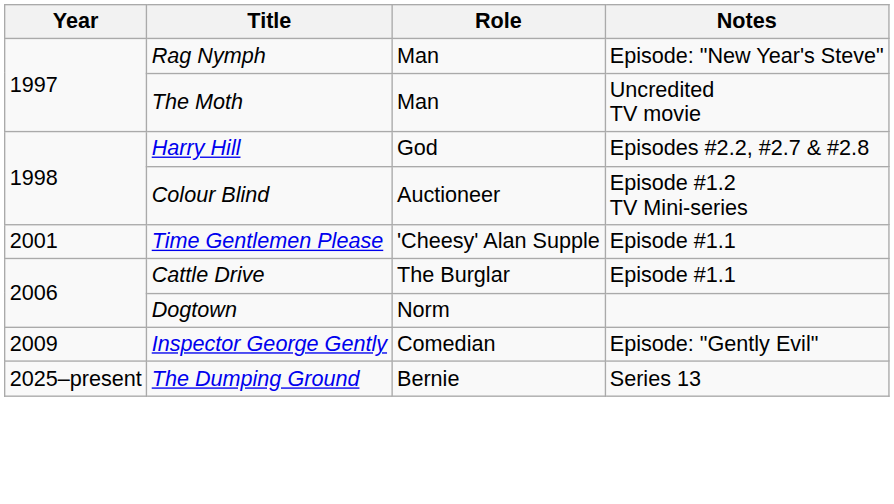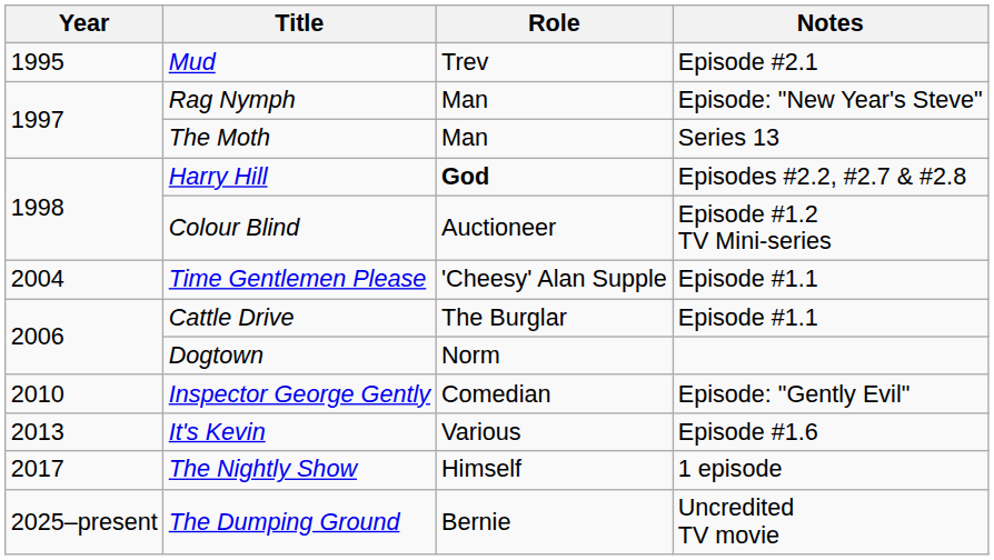 <table class="wikitable">
 <tr>
 <th>Year</th>
 <th>Title</th>
 <th>Role</th>
 <th>Notes</th>
+</tr>
+<tr>
+<td>1995</td>
+<td><em><a href='#'>Mud</a></em></td>
+<td>Trev</td>
+<td>Episode #2.1</td>
 </tr>
 <tr>
 <td rowspan="2">1997</td>
 <td><em>Rag Nymph</em></td>
 <td>Man</td>
 <td>Episode: "New Year's Steve"</td>
 </tr>
 <tr>
 <td><em>The Moth</em></td>
 <td>Man</td>
-<td>Uncredited<br>TV movie</td>
+<td>Series 13</td>
 </tr>
 <tr>
 <td rowspan="2">1998</td>
 <td><em><a href='#'>Harry Hill</a></em></td>
-<td>God</td>
+<td><strong>God</strong></td>
 <td>Episodes #2.2, #2.7 & #2.8</td>
 </tr>
 <tr>
 <td><em>Colour Blind</em></td>
 <td>Auctioneer</td>
 <td>Episode #1.2<br>TV Mini-series</td>
 </tr>
 <tr>
-<td>2001</td>
+<td>2004</td>
 <td><em><a href='#'>Time Gentlemen Please</a></em></td>
 <td>'Cheesy' Alan Supple</td>
 <td>Episode #1.1</td>
 </tr>
 <tr>
 <td rowspan="2">2006</td>
 <td><em>Cattle Drive</em></td>
 <td>The Burglar</td>
 <td>Episode #1.1</td>
 </tr>
 <tr>
 <td><em>Dogtown</em></td>
 <td>Norm</td>
 <td></td>
 </tr>
 <tr>
-<td>2009</td>
+<td>2010</td>
 <td><em><a href='#'>Inspector George Gently</a></em></td>
 <td>Comedian</td>
 <td>Episode: "Gently Evil"</td>
 </tr>
 <tr>
+<td>2013</td>
+<td><em><a href='#'>It's Kevin</a></em></td>
+<td>Various</td>
+<td>Episode #1.6</td>
+</tr>
+<tr>
+<td>2017</td>
+<td><em><a href='#'>The Nightly Show</a></em></td>
+<td>Himself</td>
+<td>1 episode</td>
+</tr>
+<tr>
 <td>2025–present</td>
 <td><em><a href='#'>The Dumping Ground</a></em></td>
 <td>Bernie</td>
-<td>Series 13</td>
+<td>Uncredited<br>TV movie</td>
 </tr>
 </table>
